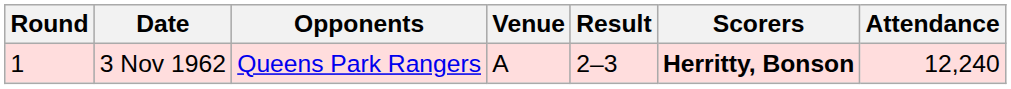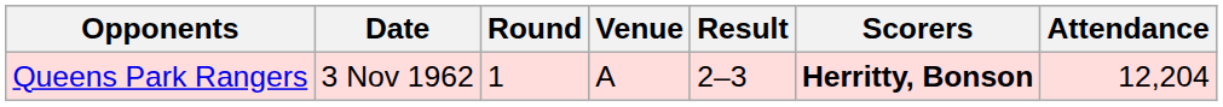 <table class="wikitable">
 <tr>
+<th>Opponents</th>
+<th>Date</th>
 <th>Round</th>
-<th>Date</th>
-<th>Opponents</th>
 <th>Venue</th>
 <th>Result</th>
 <th>Scorers</th>
 <th>Attendance</th>
 </tr>
 <tr bgcolor="#ffdddd">
+<td><a href='#'>Queens Park Rangers</a></td>
+<td>3 Nov 1962</td>
 <td>1</td>
-<td>3 Nov 1962</td>
-<td><a href='#'>Queens Park Rangers</a></td>
 <td>A</td>
 <td>2–3</td>
 <td><strong>Herritty, Bonson</strong></td>
-<td align="right">12,240</td>
+<td align="right">12,204</td>
 </tr>
 </table>
